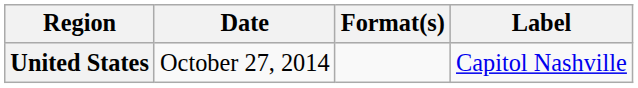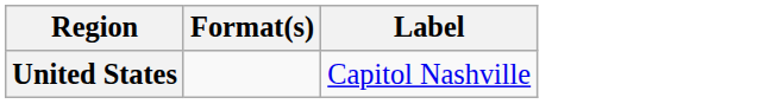 <table class="wikitable plainrowheaders">
 <tr>
 <th scope="col">Region</th>
-<th scope="col">Date</th>
 <th scope="col">Format(s)</th>
 <th scope="col">Label</th>
 </tr>
 <tr>
 <th scope="row">United States</th>
-<td rowspan="1">October 27, 2014</td>
 <td rowspan="1"></td>
 <td rowspan="1"><a href='#'>Capitol Nashville</a></td>
 </tr>
 </table>
